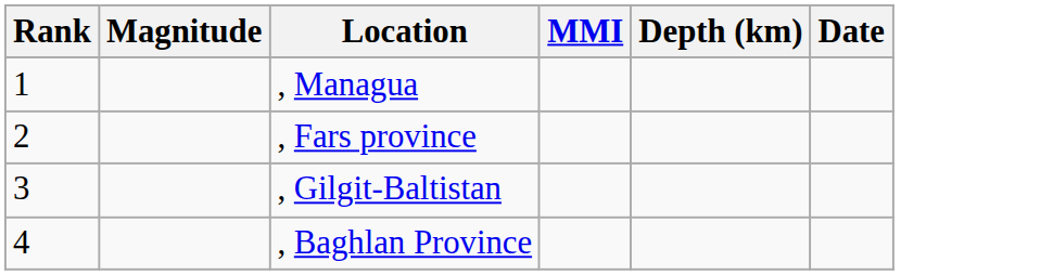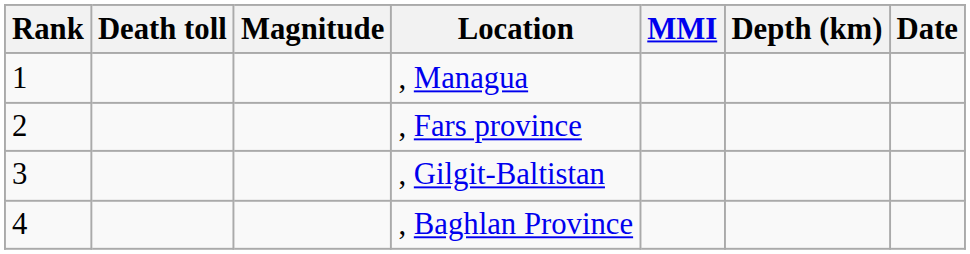 <table class="sortable wikitable" style="font-size:100%;">
 <tr>
 <th>Rank</th>
+<th>Death toll</th>
 <th>Magnitude</th>
 <th>Location</th>
 <th><a href='#'>MMI</a></th>
 <th>Depth (km)</th>
 <th>Date</th>
 </tr>
 <tr>
 <td>1</td>
 <td></td>
+<td></td>
 <td>, <a href='#'>Managua</a></td>
 <td></td>
 <td></td>
 <td></td>
 </tr>
 <tr>
 <td>2</td>
+<td></td>
 <td></td>
 <td>, <a href='#'>Fars province</a></td>
 <td></td>
 <td></td>
 <td></td>
 </tr>
 <tr>
 <td>3</td>
 <td></td>
+<td></td>
 <td>, <a href='#'>Gilgit-Baltistan</a></td>
 <td></td>
 <td></td>
 <td></td>
 </tr>
 <tr>
 <td>4</td>
 <td></td>
+<td></td>
 <td>, <a href='#'>Baghlan Province</a></td>
 <td></td>
 <td></td>
 <td></td>
 </tr>
 </table>
